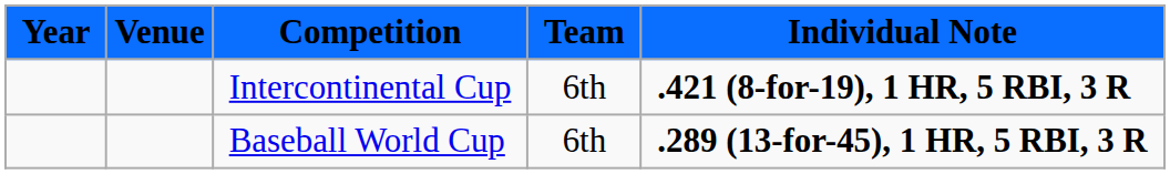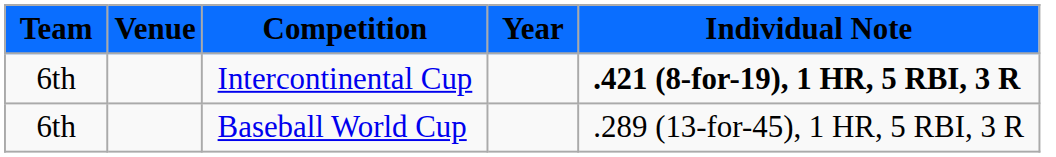 <table class="wikitable">
 <tr>
-<th style="background:#0A6EFF"><span> Year </span></th>
+<th style="background:#0A6EFF"><span> Team </span></th>
 <th style="background:#0A6EFF"><span>Venue</span></th>
 <th style="background:#0A6EFF"><span>Competition</span></th>
-<th style="background:#0A6EFF"><span> Team </span></th>
+<th style="background:#0A6EFF"><span> Year </span></th>
 <th style="background:#0A6EFF"><span>Individual Note</span></th>
 </tr>
 <tr>
-<td style="text-align:center"></td>
+<td style="text-align:center">6th</td>
 <td>  </td>
 <td> <a href='#'>Intercontinental Cup</a> </td>
-<td style="text-align:center">6th</td>
+<td style="text-align:center"></td>
 <td><strong> .421 (8-for-19), 1 HR, 5 RBI, 3 R </strong></td>
 </tr>
 <tr>
-<td style="text-align:center">  </td>
+<td style="text-align:center">6th</td>
 <td>  </td>
 <td> <a href='#'>Baseball World Cup</a> </td>
-<td style="text-align:center">6th</td>
-<td><strong> .289 (13-for-45), 1 HR, 5 RBI, 3 R </strong></td>
+<td style="text-align:center">  </td>
+<td> .289 (13-for-45), 1 HR, 5 RBI, 3 R </td>
 </tr>
 </table>
